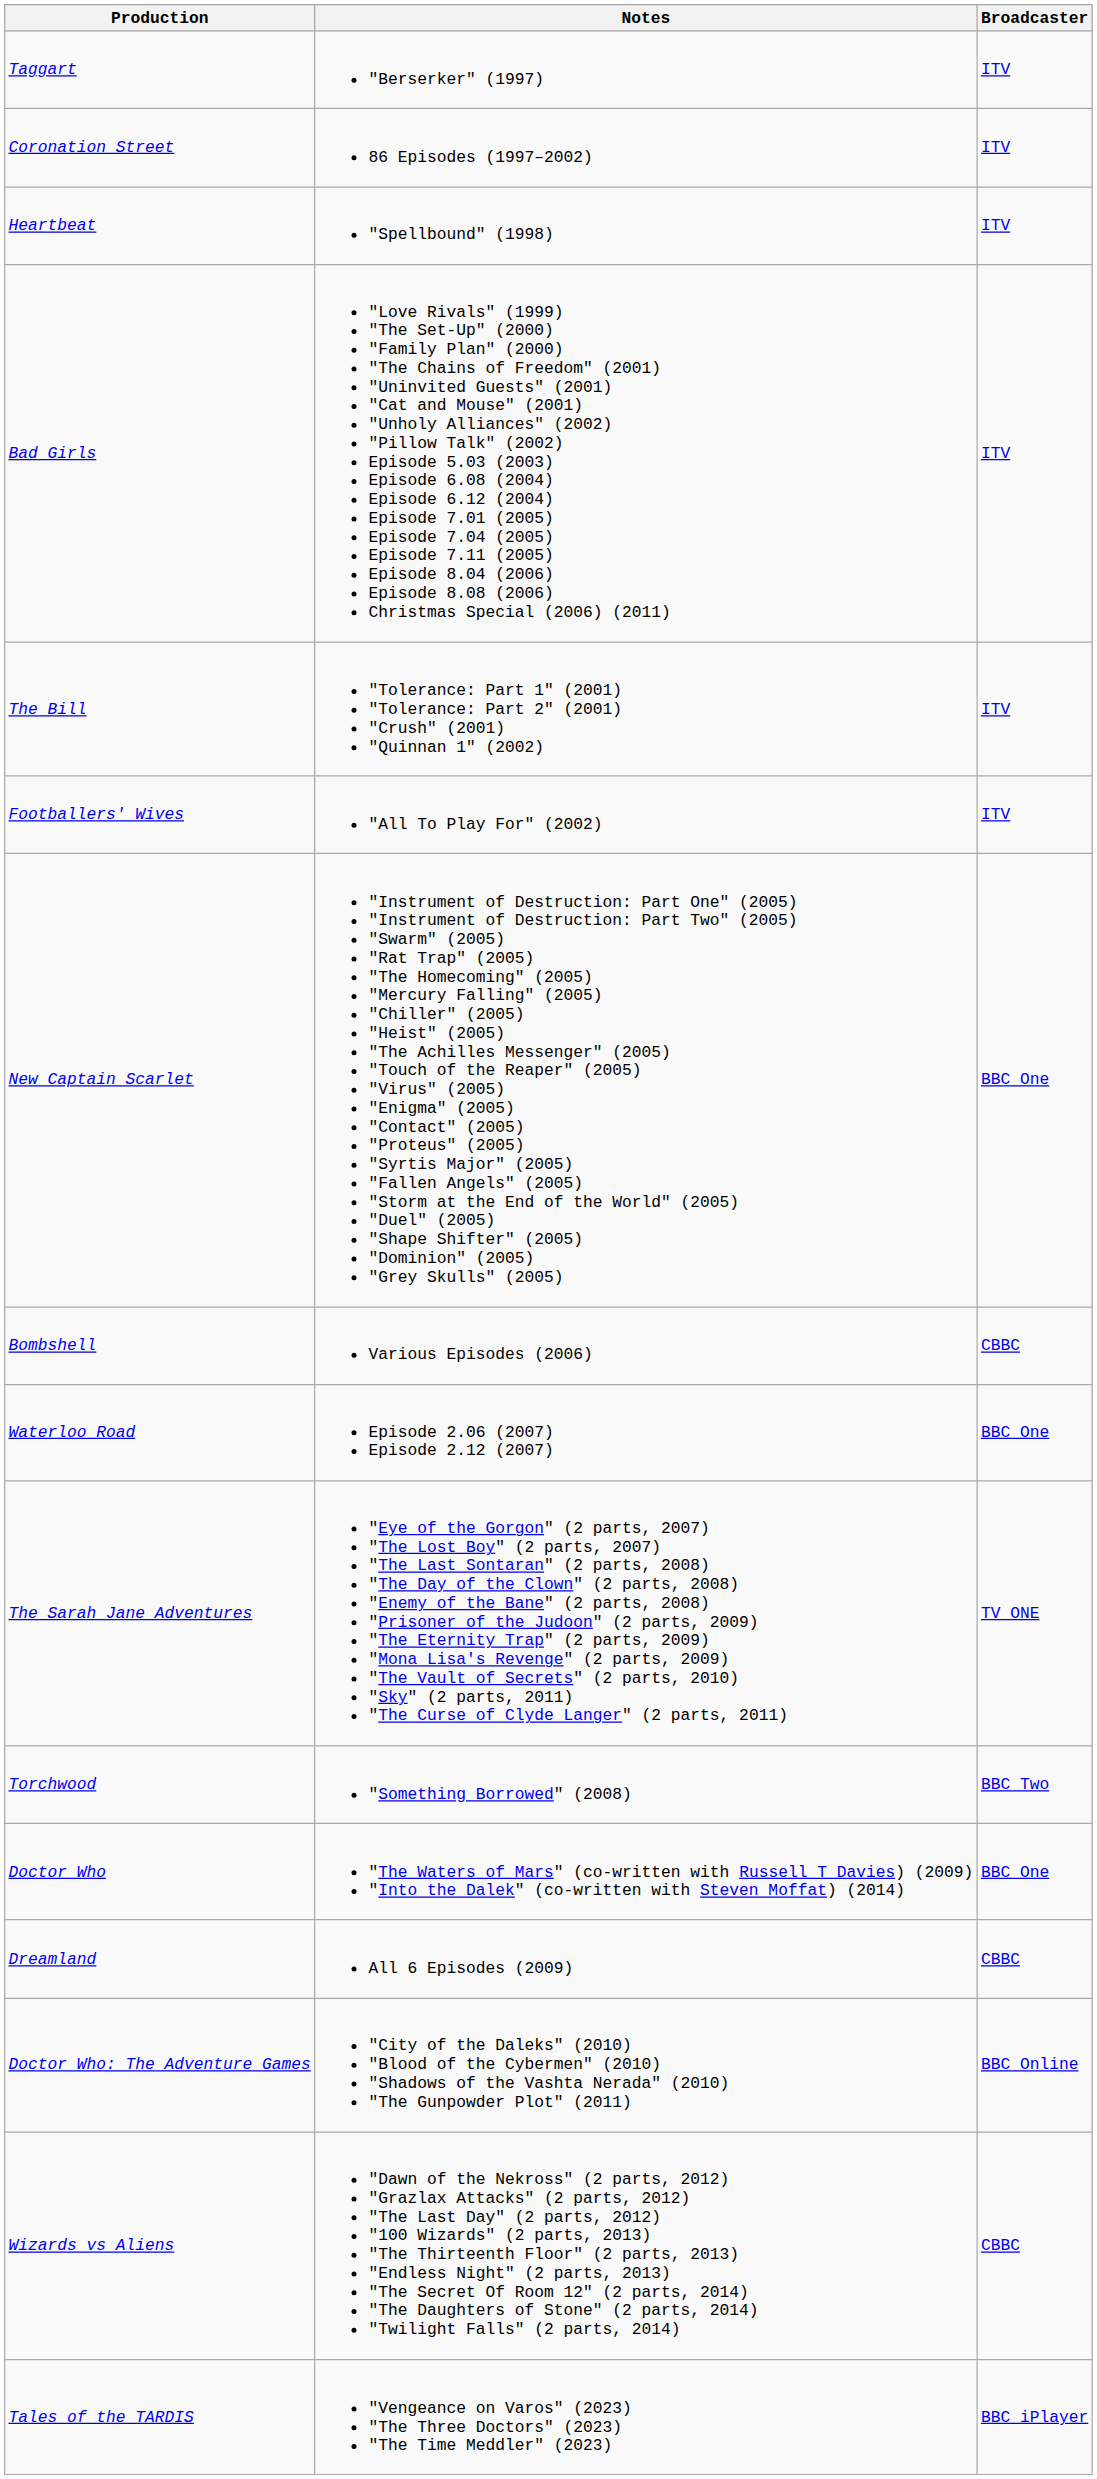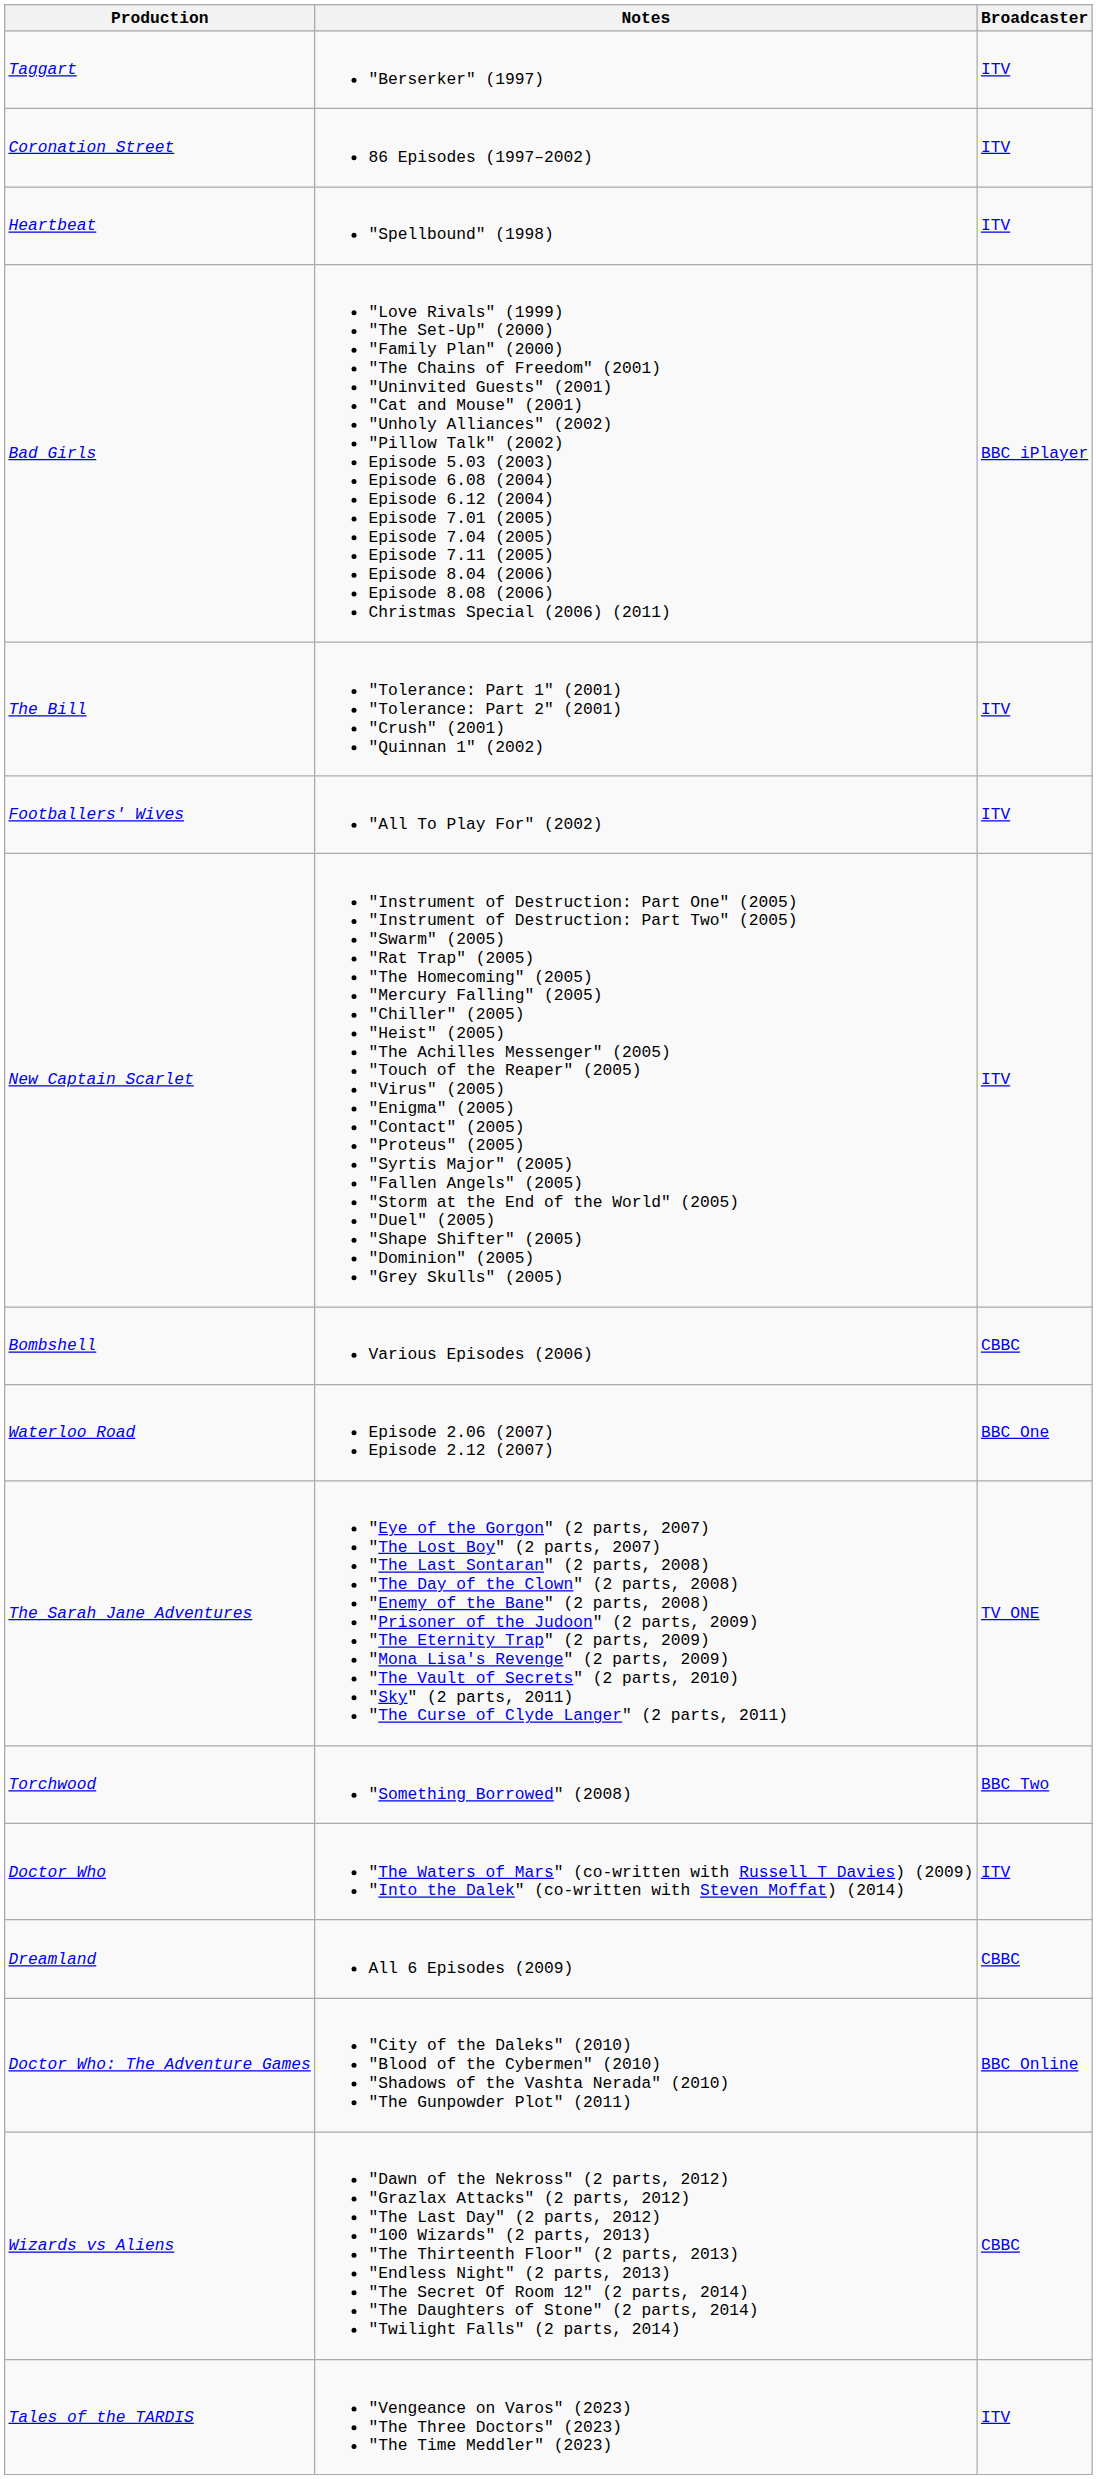 <table class="wikitable">
 <tr style="background:#ccc; text-align:center;">
 <th>Production</th>
 <th>Notes</th>
 <th>Broadcaster</th>
 </tr>
 <tr>
 <td><em><a href='#'>Taggart</a></em></td>
 <td><br><ul><li>"Berserker" (1997)</li></ul></td>
 <td><a href='#'>ITV</a></td>
 </tr>
 <tr>
 <td><em><a href='#'>Coronation Street</a></em></td>
 <td><br><ul><li>86 Episodes (1997–2002)</li></ul></td>
 <td><a href='#'>ITV</a></td>
 </tr>
 <tr>
 <td><em><a href='#'>Heartbeat</a></em></td>
 <td><br><ul><li>"Spellbound" (1998)</li></ul></td>
 <td><a href='#'>ITV</a></td>
 </tr>
 <tr>
 <td><em><a href='#'>Bad Girls</a></em></td>
 <td><br><ul><li>"Love Rivals" (1999)</li><li>"The Set-Up" (2000)</li><li>"Family Plan" (2000)</li><li>"The Chains of Freedom" (2001)</li><li>"Uninvited Guests" (2001)</li><li>"Cat and Mouse" (2001)</li><li>"Unholy Alliances" (2002)</li><li>"Pillow Talk" (2002)</li><li>Episode 5.03 (2003)</li><li>Episode 6.08 (2004)</li><li>Episode 6.12 (2004)</li><li>Episode 7.01 (2005)</li><li>Episode 7.04 (2005)</li><li>Episode 7.11 (2005)</li><li>Episode 8.04 (2006)</li><li>Episode 8.08 (2006)</li><li>Christmas Special (2006) (2011)</li></ul></td>
-<td><a href='#'>ITV</a></td>
+<td><a href='#'>BBC iPlayer</a></td>
 </tr>
 <tr>
 <td><em><a href='#'>The Bill</a></em></td>
 <td><br><ul><li>"Tolerance: Part 1" (2001)</li><li>"Tolerance: Part 2" (2001)</li><li>"Crush" (2001)</li><li>"Quinnan 1" (2002)</li></ul></td>
 <td><a href='#'>ITV</a></td>
 </tr>
 <tr>
 <td><em><a href='#'>Footballers' Wives</a></em></td>
 <td><br><ul><li>"All To Play For" (2002)</li></ul></td>
 <td><a href='#'>ITV</a></td>
 </tr>
 <tr>
 <td><em><a href='#'>New Captain Scarlet</a></em></td>
 <td><br><ul><li>"Instrument of Destruction: Part One" (2005)</li><li>"Instrument of Destruction: Part Two" (2005)</li><li>"Swarm" (2005)</li><li>"Rat Trap" (2005)</li><li>"The Homecoming" (2005)</li><li>"Mercury Falling" (2005)</li><li>"Chiller" (2005)</li><li>"Heist" (2005)</li><li>"The Achilles Messenger" (2005)</li><li>"Touch of the Reaper" (2005)</li><li>"Virus" (2005)</li><li>"Enigma" (2005)</li><li>"Contact" (2005)</li><li>"Proteus" (2005)</li><li>"Syrtis Major" (2005)</li><li>"Fallen Angels" (2005)</li><li>"Storm at the End of the World" (2005)</li><li>"Duel" (2005)</li><li>"Shape Shifter" (2005)</li><li>"Dominion" (2005)</li><li>"Grey Skulls" (2005)</li></ul></td>
-<td><a href='#'>BBC One</a></td>
+<td><a href='#'>ITV</a></td>
 </tr>
 <tr>
 <td><em><a href='#'>Bombshell</a></em></td>
 <td><br><ul><li>Various Episodes (2006)</li></ul></td>
 <td><a href='#'>CBBC</a></td>
 </tr>
 <tr>
 <td><em><a href='#'>Waterloo Road</a></em></td>
 <td><br><ul><li>Episode 2.06 (2007)</li><li>Episode 2.12 (2007)</li></ul></td>
 <td><a href='#'>BBC One</a></td>
 </tr>
 <tr>
 <td><em><a href='#'>The Sarah Jane Adventures</a></em></td>
 <td><br><ul><li>"<a href='#'>Eye of the Gorgon</a>" (2 parts, 2007)</li><li>"<a href='#'>The Lost Boy</a>" (2 parts, 2007)</li><li>"<a href='#'>The Last Sontaran</a>" (2 parts, 2008)</li><li>"<a href='#'>The Day of the Clown</a>" (2 parts, 2008)</li><li>"<a href='#'>Enemy of the Bane</a>" (2 parts, 2008)</li><li>"<a href='#'>Prisoner of the Judoon</a>" (2 parts, 2009)</li><li>"<a href='#'>The Eternity Trap</a>" (2 parts, 2009)</li><li>"<a href='#'>Mona Lisa's Revenge</a>" (2 parts, 2009)</li><li>"<a href='#'>The Vault of Secrets</a>" (2 parts, 2010)</li><li>"<a href='#'>Sky</a>" (2 parts, 2011)</li><li>"<a href='#'>The Curse of Clyde Langer</a>" (2 parts, 2011)</li></ul></td>
 <td><a href='#'>TV ONE</a></td>
 </tr>
 <tr>
 <td><em><a href='#'>Torchwood</a></em></td>
 <td><br><ul><li>"<a href='#'>Something Borrowed</a>" (2008)</li></ul></td>
 <td><a href='#'>BBC Two</a></td>
 </tr>
 <tr>
 <td><em><a href='#'>Doctor Who</a></em></td>
 <td><br><ul><li>"<a href='#'>The Waters of Mars</a>" (co-written with <a href='#'>Russell T Davies</a>) (2009)</li><li>"<a href='#'>Into the Dalek</a>" (co-written with <a href='#'>Steven Moffat</a>) (2014)</li></ul></td>
-<td><a href='#'>BBC One</a></td>
+<td><a href='#'>ITV</a></td>
 </tr>
 <tr>
 <td><em><a href='#'>Dreamland</a></em></td>
 <td><br><ul><li>All 6 Episodes (2009)</li></ul></td>
 <td><a href='#'>CBBC</a></td>
 </tr>
 <tr>
 <td><em><a href='#'>Doctor Who: The Adventure Games</a></em></td>
 <td><br><ul><li>"City of the Daleks" (2010)</li><li>"Blood of the Cybermen" (2010)</li><li>"Shadows of the Vashta Nerada" (2010)</li><li>"The Gunpowder Plot" (2011)</li></ul></td>
 <td><a href='#'>BBC Online</a></td>
 </tr>
 <tr>
 <td><em><a href='#'>Wizards vs Aliens</a></em></td>
 <td><br><ul><li>"Dawn of the Nekross" (2 parts, 2012)</li><li>"Grazlax Attacks" (2 parts, 2012)</li><li>"The Last Day" (2 parts, 2012)</li><li>"100 Wizards" (2 parts, 2013)</li><li>"The Thirteenth Floor" (2 parts, 2013)</li><li>"Endless Night" (2 parts, 2013)</li><li>"The Secret Of Room 12" (2 parts, 2014)</li><li>"The Daughters of Stone" (2 parts, 2014)</li><li>"Twilight Falls" (2 parts, 2014)</li></ul></td>
 <td><a href='#'>CBBC</a></td>
 </tr>
 <tr>
 <td><em><a href='#'>Tales of the TARDIS</a></em></td>
 <td><br><ul><li>"Vengeance on Varos" (2023)</li><li>"The Three Doctors" (2023)</li><li>"The Time Meddler" (2023)</li></ul></td>
-<td><a href='#'>BBC iPlayer</a></td>
+<td><a href='#'>ITV</a></td>
 </tr>
 </table>
